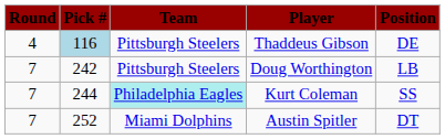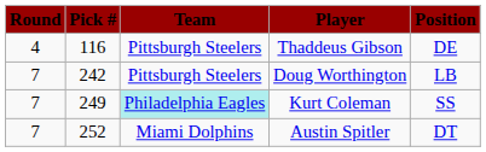 <table class="wikitable" style="text-align:center">
 <tr style="background:#900;">
 <td><strong><span>Round</span></strong></td>
 <td><strong><span>Pick #</span></strong></td>
 <td><strong><span>Team</span></strong></td>
 <td><strong><span>Player</span></strong></td>
 <td><strong><span>Position</span></strong></td>
 </tr>
 <tr>
 <td>4</td>
-<td align=center style="background: lightblue;">116</td>
+<td align=center>116</td>
 <td><a href='#'>Pittsburgh Steelers</a></td>
 <td><a href='#'>Thaddeus Gibson</a></td>
 <td><a href='#'>DE</a></td>
 </tr>
 <tr>
 <td>7</td>
 <td align=center>242</td>
 <td><a href='#'>Pittsburgh Steelers</a></td>
 <td><a href='#'>Doug Worthington</a></td>
 <td><a href='#'>LB</a></td>
 </tr>
 <tr>
 <td>7</td>
-<td align=center>244</td>
+<td align=center>249</td>
 <td style="background: paleturquoise;"><a href='#'>Philadelphia Eagles</a></td>
 <td><a href='#'>Kurt Coleman</a></td>
 <td><a href='#'>SS</a></td>
 </tr>
 <tr>
 <td>7</td>
 <td align=center>252</td>
 <td><a href='#'>Miami Dolphins</a></td>
 <td><a href='#'>Austin Spitler</a></td>
 <td><a href='#'>DT</a></td>
 </tr>
 </table>
